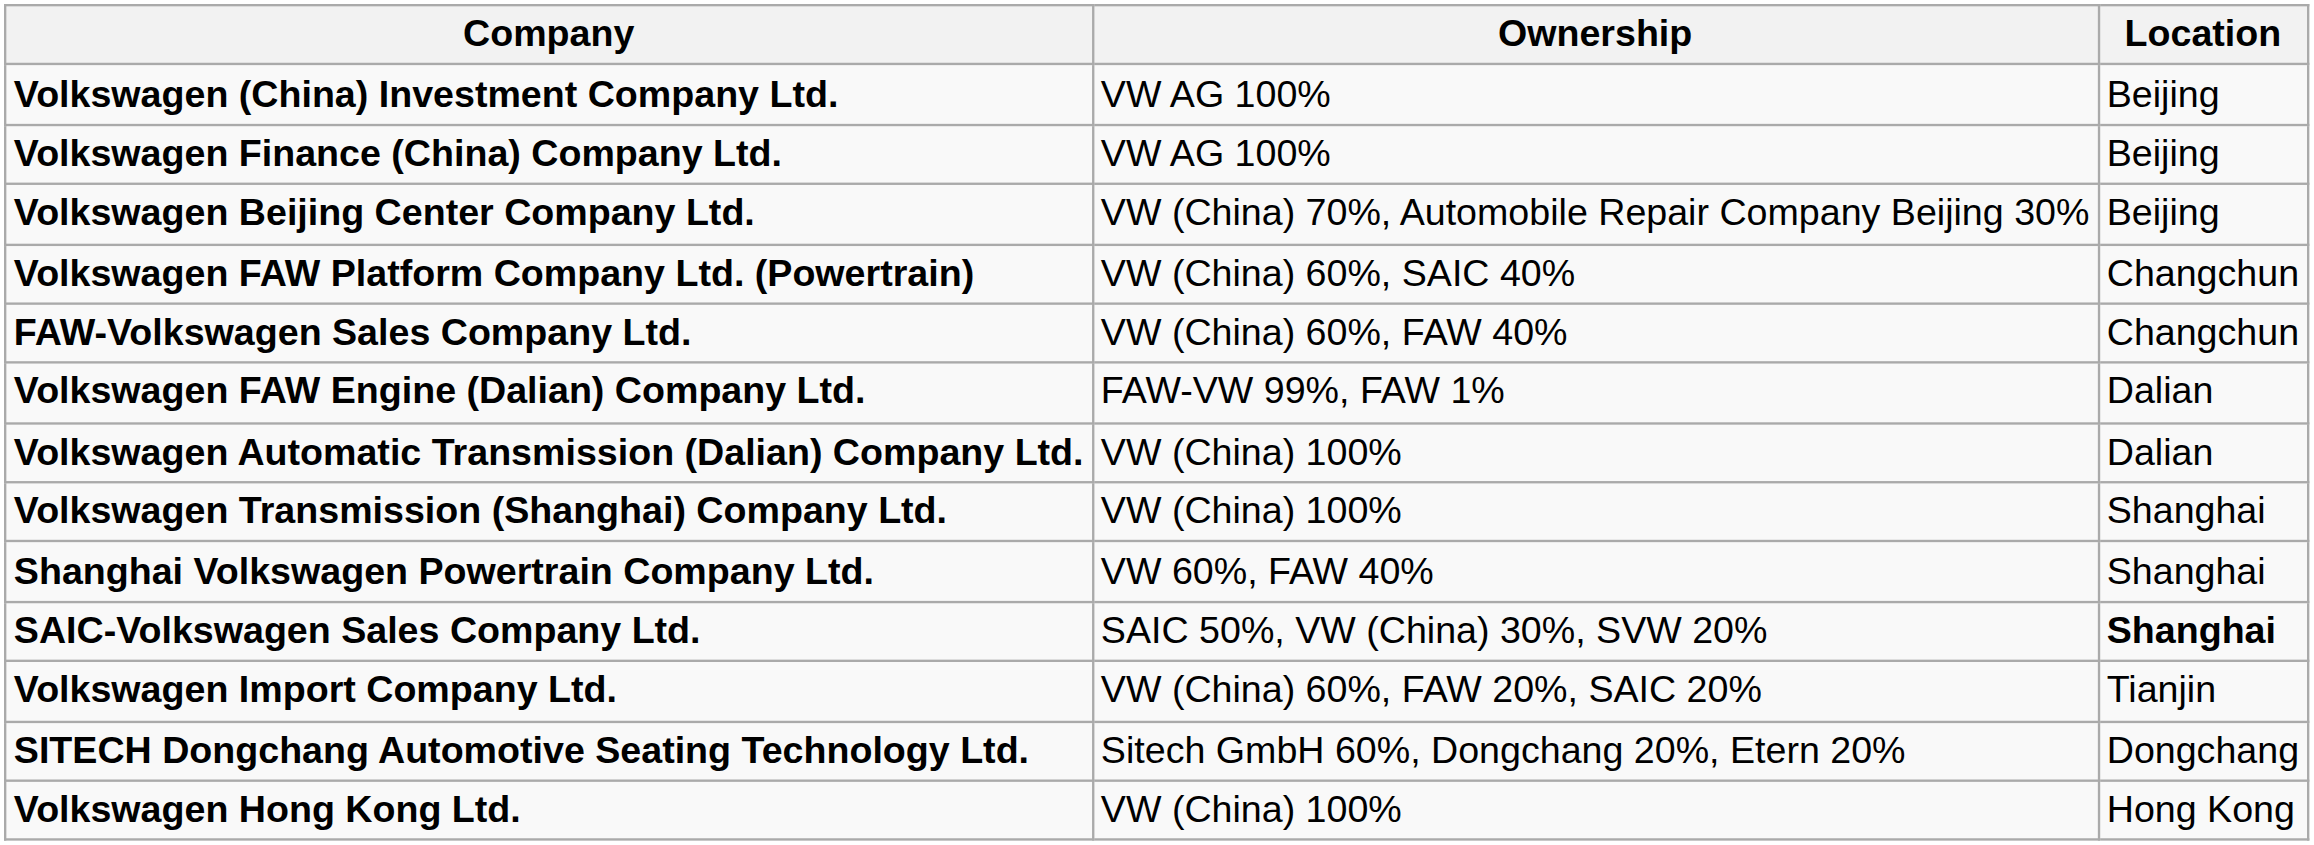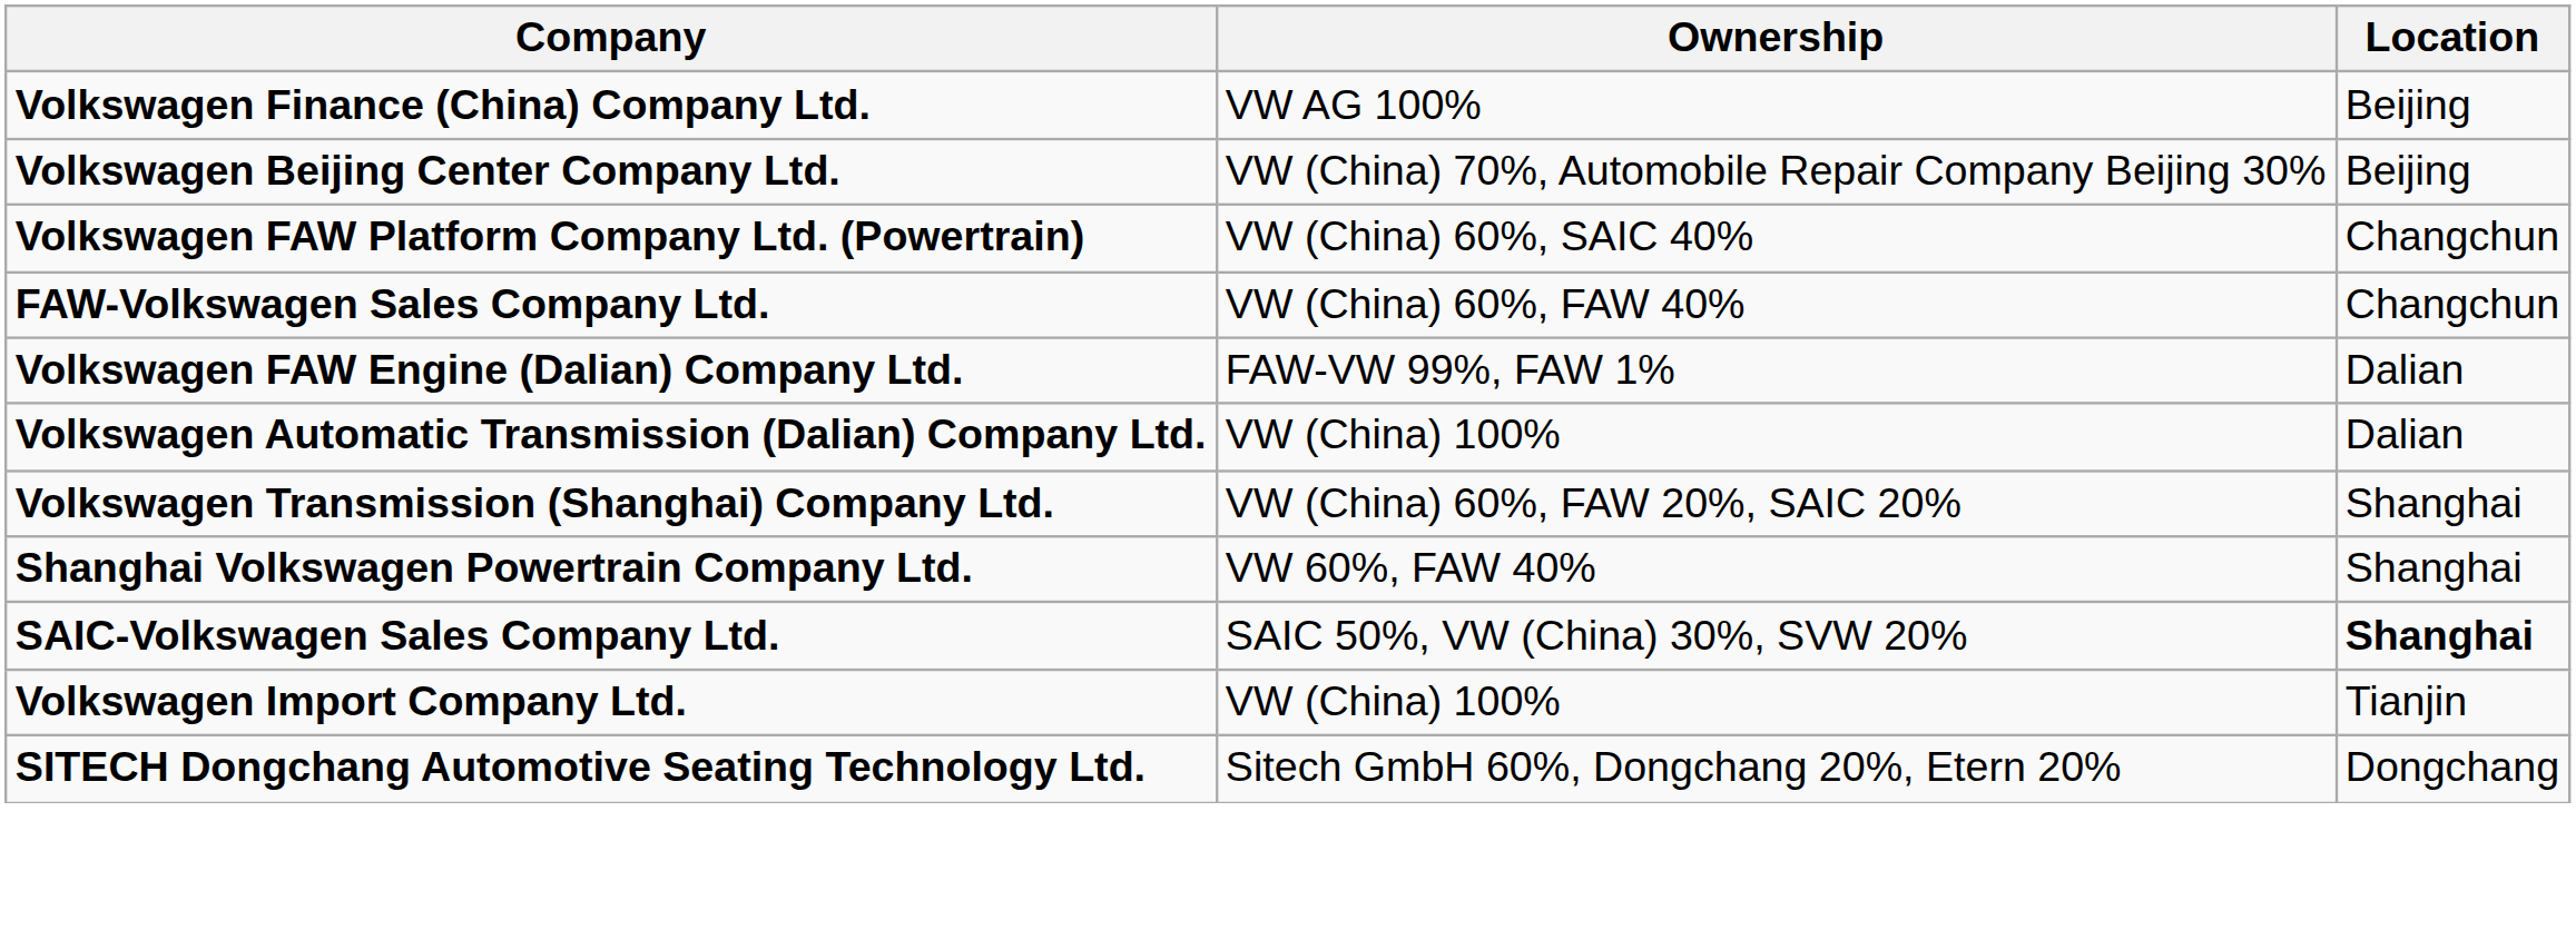 <table class="wikitable">
 <tr>
 <th>Company</th>
 <th>Ownership</th>
 <th>Location</th>
-</tr>
-<tr>
-<td><strong>Volkswagen (China) Investment Company Ltd.</strong></td>
-<td>VW AG 100%</td>
-<td>Beijing</td>
 </tr>
 <tr>
 <td><strong>Volkswagen Finance (China) Company Ltd.</strong></td>
 <td>VW AG 100%</td>
 <td>Beijing</td>
 </tr>
 <tr>
 <td><strong>Volkswagen Beijing Center Company Ltd.</strong></td>
 <td>VW (China) 70%, Automobile Repair Company Beijing 30%</td>
 <td>Beijing</td>
 </tr>
 <tr>
 <td><strong>Volkswagen FAW Platform Company Ltd. (Powertrain)</strong></td>
 <td>VW (China) 60%, SAIC 40%</td>
 <td>Changchun</td>
 </tr>
 <tr>
 <td><strong>FAW-Volkswagen Sales Company Ltd.</strong></td>
 <td>VW (China) 60%, FAW 40%</td>
 <td>Changchun</td>
 </tr>
 <tr>
 <td><strong>Volkswagen FAW Engine (Dalian) Company Ltd.</strong></td>
 <td>FAW-VW 99%, FAW 1%</td>
 <td>Dalian</td>
 </tr>
 <tr>
 <td><strong>Volkswagen Automatic Transmission (Dalian) Company Ltd.</strong></td>
 <td>VW (China) 100%</td>
 <td>Dalian</td>
 </tr>
 <tr>
 <td><strong>Volkswagen Transmission (Shanghai) Company Ltd.</strong></td>
-<td>VW (China) 100%</td>
+<td>VW (China) 60%, FAW 20%, SAIC 20%</td>
 <td>Shanghai</td>
 </tr>
 <tr>
 <td><strong>Shanghai Volkswagen Powertrain Company Ltd.</strong></td>
 <td>VW 60%, FAW 40%</td>
 <td>Shanghai</td>
 </tr>
 <tr>
 <td><strong>SAIC-Volkswagen Sales Company Ltd.</strong></td>
 <td>SAIC 50%, VW (China) 30%, SVW 20%</td>
 <td><strong>Shanghai</strong></td>
 </tr>
 <tr>
 <td><strong>Volkswagen Import Company Ltd.</strong></td>
-<td>VW (China) 60%, FAW 20%, SAIC 20%</td>
+<td>VW (China) 100%</td>
 <td>Tianjin</td>
 </tr>
 <tr>
 <td><strong>SITECH Dongchang Automotive Seating Technology Ltd.</strong></td>
 <td>Sitech GmbH 60%, Dongchang 20%, Etern 20%</td>
 <td>Dongchang</td>
 </tr>
-<tr>
-<td><strong>Volkswagen Hong Kong Ltd.</strong></td>
-<td>VW (China) 100%</td>
-<td>Hong Kong</td>
-</tr>
 </table>
